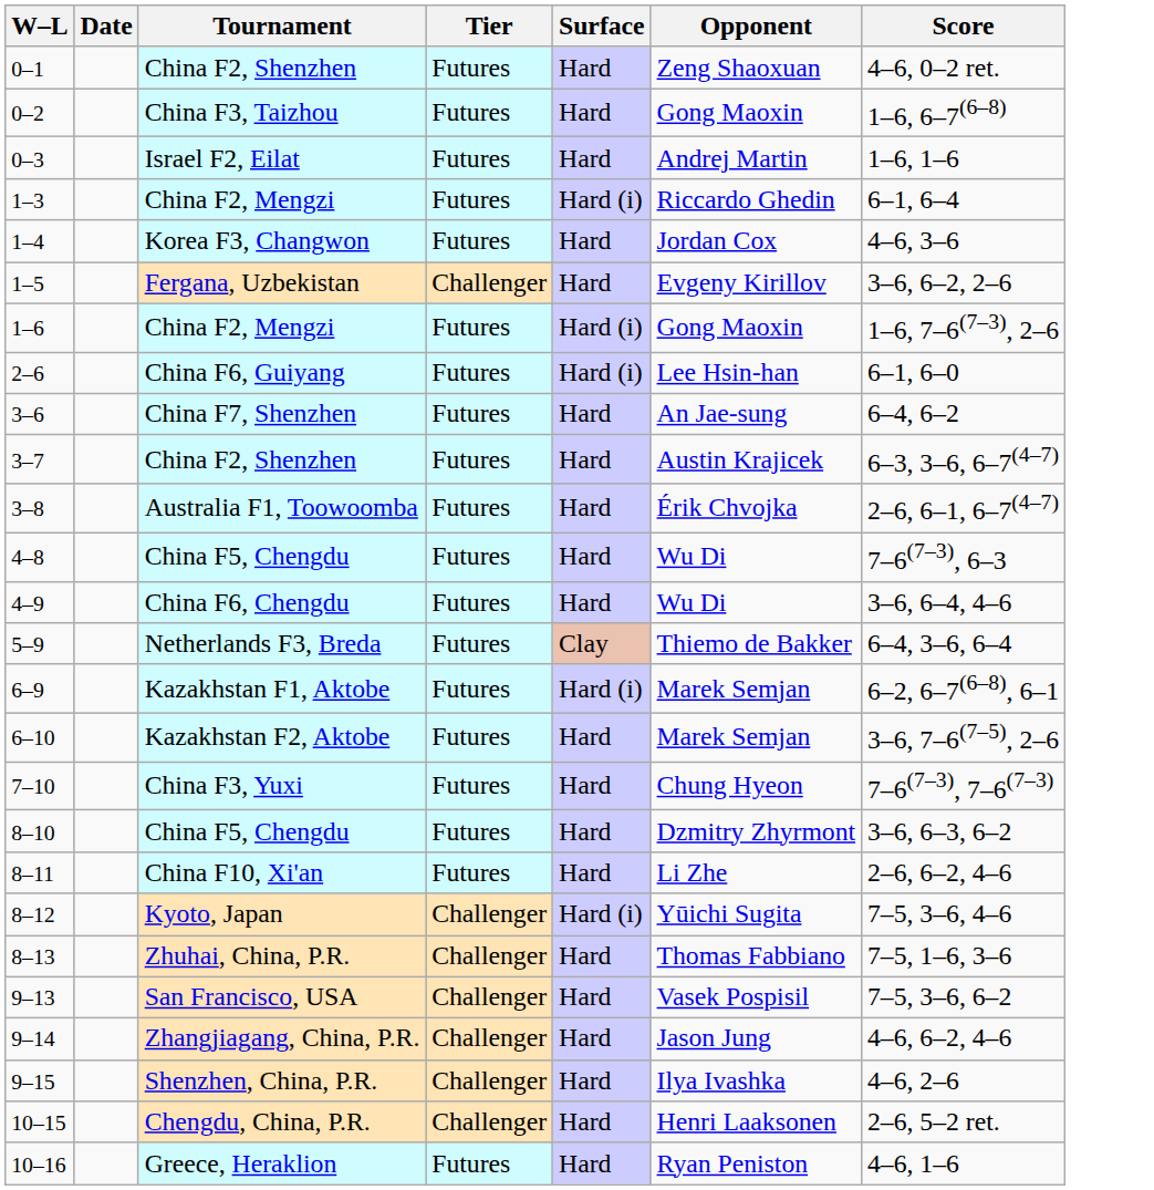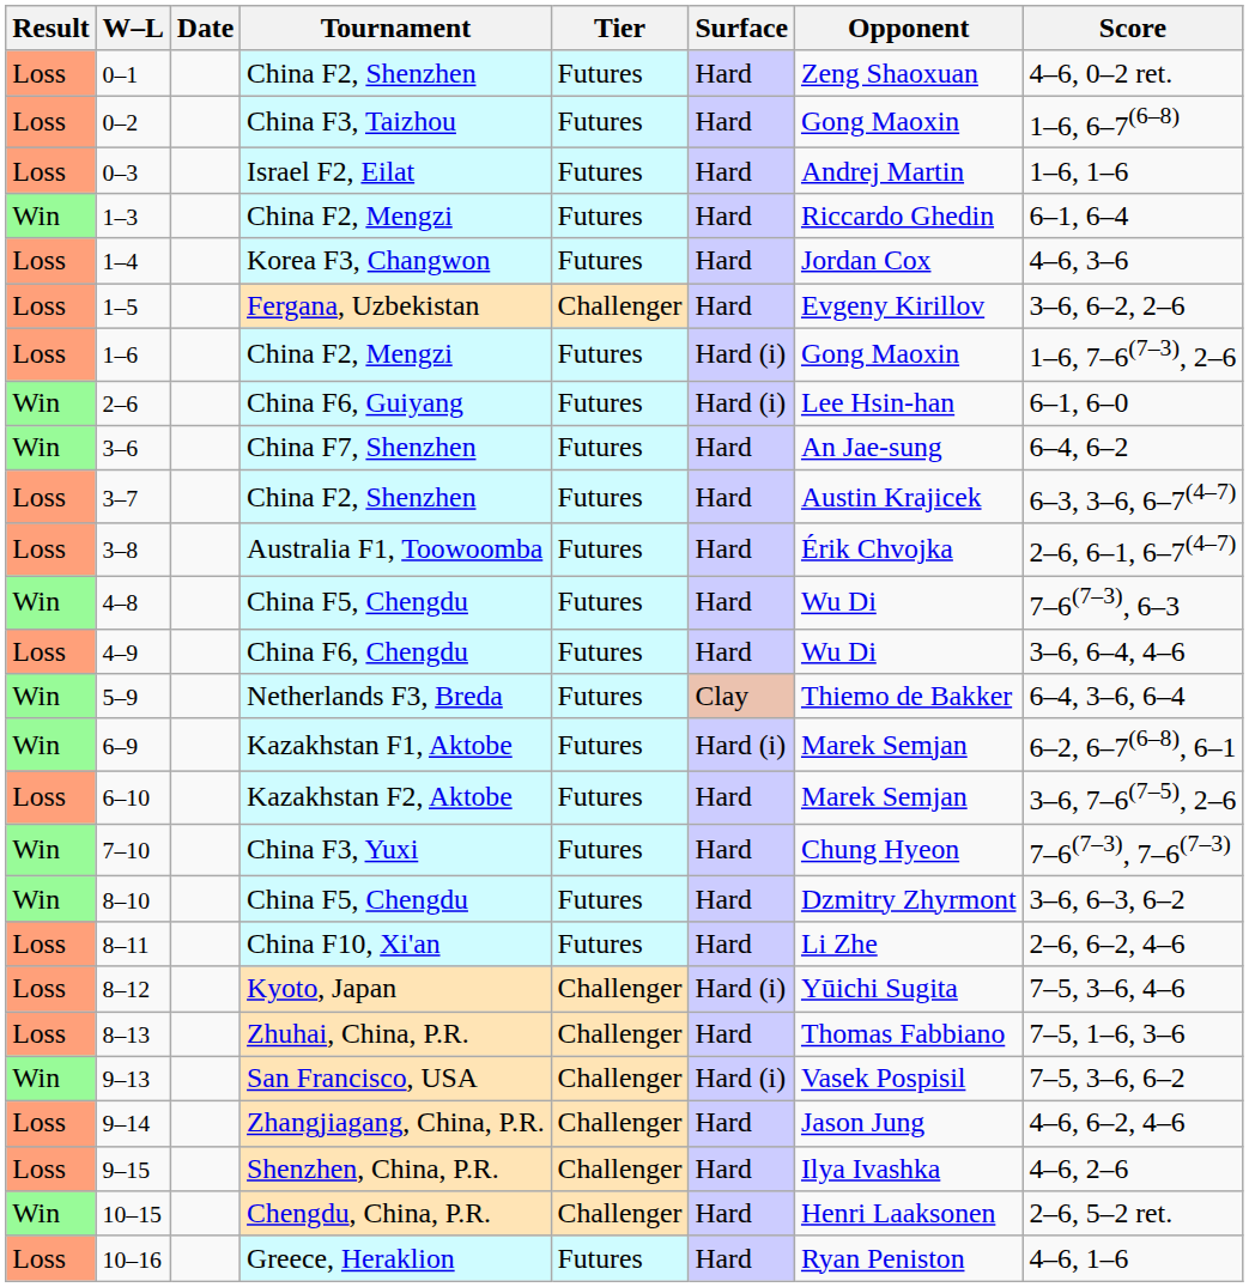 <table class="sortable wikitable">
 <tr>
+<th>Result</th>
 <th class="unsortable">W–L</th>
 <th>Date</th>
 <th>Tournament</th>
 <th>Tier</th>
 <th>Surface</th>
 <th>Opponent</th>
 <th class="unsortable">Score</th>
 </tr>
 <tr>
+<td bgcolor=FFA07A>Loss</td>
 <td><small>0–1</small></td>
 <td></td>
 <td style="background:#cffcff;">China F2, <a href='#'>Shenzhen</a></td>
 <td style="background:#cffcff;">Futures</td>
 <td bgcolor=CCCCFF>Hard</td>
 <td> <a href='#'>Zeng Shaoxuan</a></td>
 <td>4–6, 0–2 ret.</td>
 </tr>
 <tr>
+<td bgcolor=ffa07a>Loss</td>
 <td><small>0–2</small></td>
 <td></td>
 <td style="background:#cffcff;">China F3, <a href='#'>Taizhou</a></td>
 <td style="background:#cffcff;">Futures</td>
 <td bgcolor=CCCCFF>Hard</td>
 <td> <a href='#'>Gong Maoxin</a></td>
 <td>1–6, 6–7<sup>(6–8)</sup></td>
 </tr>
 <tr>
+<td bgcolor=FFA07A>Loss</td>
 <td><small>0–3</small></td>
 <td></td>
 <td style="background:#cffcff;">Israel F2, <a href='#'>Eilat</a></td>
 <td style="background:#cffcff;">Futures</td>
 <td bgcolor=CCCCFF>Hard</td>
 <td> <a href='#'>Andrej Martin</a></td>
 <td>1–6, 1–6</td>
 </tr>
 <tr>
+<td bgcolor=98fb98>Win</td>
 <td><small>1–3</small></td>
 <td></td>
 <td style="background:#cffcff;">China F2, <a href='#'>Mengzi</a></td>
 <td style="background:#cffcff;">Futures</td>
-<td bgcolor=CCCCFF>Hard (i)</td>
+<td bgcolor=CCCCFF>Hard</td>
 <td> <a href='#'>Riccardo Ghedin</a></td>
 <td>6–1, 6–4</td>
 </tr>
 <tr>
+<td bgcolor=ffa07a>Loss</td>
 <td><small>1–4</small></td>
 <td></td>
 <td style="background:#cffcff;">Korea F3, <a href='#'>Changwon</a></td>
 <td style="background:#cffcff;">Futures</td>
 <td bgcolor=CCCCFF>Hard</td>
 <td> <a href='#'>Jordan Cox</a></td>
 <td>4–6, 3–6</td>
 </tr>
 <tr>
+<td bgcolor=ffa07a>Loss</td>
 <td><small>1–5</small></td>
 <td><a href='#'></a></td>
 <td style="background:moccasin;"><a href='#'>Fergana</a>, Uzbekistan</td>
 <td style="background:moccasin;">Challenger</td>
 <td bgcolor=CCCCFF>Hard</td>
 <td> <a href='#'>Evgeny Kirillov</a></td>
 <td>3–6, 6–2, 2–6</td>
 </tr>
 <tr>
+<td bgcolor=ffa07a>Loss</td>
 <td><small>1–6</small></td>
 <td></td>
 <td style="background:#cffcff;">China F2, <a href='#'>Mengzi</a></td>
 <td style="background:#cffcff;">Futures</td>
 <td bgcolor=CCCCFF>Hard (i)</td>
 <td> <a href='#'>Gong Maoxin</a></td>
 <td>1–6, 7–6<sup>(7–3)</sup>, 2–6</td>
 </tr>
 <tr>
+<td bgcolor=98fb98>Win</td>
 <td><small>2–6</small></td>
 <td></td>
 <td style="background:#cffcff;">China F6, <a href='#'>Guiyang</a></td>
 <td style="background:#cffcff;">Futures</td>
 <td bgcolor=CCCCFF>Hard (i)</td>
 <td> <a href='#'>Lee Hsin-han</a></td>
 <td>6–1, 6–0</td>
 </tr>
 <tr>
+<td bgcolor=98fb98>Win</td>
 <td><small>3–6</small></td>
 <td></td>
 <td style="background:#cffcff;">China F7, <a href='#'>Shenzhen</a></td>
 <td style="background:#cffcff;">Futures</td>
 <td bgcolor=CCCCFF>Hard</td>
 <td> <a href='#'>An Jae-sung</a></td>
 <td>6–4, 6–2</td>
 </tr>
 <tr>
+<td bgcolor=ffa07a>Loss</td>
 <td><small>3–7</small></td>
 <td></td>
 <td style="background:#cffcff;">China F2, <a href='#'>Shenzhen</a></td>
 <td style="background:#cffcff;">Futures</td>
 <td bgcolor=CCCCFF>Hard</td>
 <td> <a href='#'>Austin Krajicek</a></td>
 <td>6–3, 3–6, 6–7<sup>(4–7)</sup></td>
 </tr>
 <tr>
+<td bgcolor=ffa07a>Loss</td>
 <td><small>3–8</small></td>
 <td></td>
 <td style="background:#cffcff;">Australia F1, <a href='#'>Toowoomba</a></td>
 <td style="background:#cffcff;">Futures</td>
 <td bgcolor=CCCCFF>Hard</td>
 <td> <a href='#'>Érik Chvojka</a></td>
 <td>2–6, 6–1, 6–7<sup>(4–7)</sup></td>
 </tr>
 <tr>
+<td bgcolor=98fb98>Win</td>
 <td><small>4–8</small></td>
 <td></td>
 <td style="background:#cffcff;">China F5, <a href='#'>Chengdu</a></td>
 <td style="background:#cffcff;">Futures</td>
 <td bgcolor=CCCCFF>Hard</td>
 <td> <a href='#'>Wu Di</a></td>
 <td>7–6<sup>(7–3)</sup>, 6–3</td>
 </tr>
 <tr>
+<td bgcolor=ffa07a>Loss</td>
 <td><small>4–9</small></td>
 <td></td>
 <td style="background:#cffcff;">China F6, <a href='#'>Chengdu</a></td>
 <td style="background:#cffcff;">Futures</td>
 <td bgcolor=CCCCFF>Hard</td>
 <td> <a href='#'>Wu Di</a></td>
 <td>3–6, 6–4, 4–6</td>
 </tr>
 <tr>
+<td bgcolor=98fb98>Win</td>
 <td><small>5–9</small></td>
 <td></td>
 <td style="background:#cffcff;">Netherlands F3, <a href='#'>Breda</a></td>
 <td style="background:#cffcff;">Futures</td>
 <td bgcolor=EBC2AF>Clay</td>
 <td> <a href='#'>Thiemo de Bakker</a></td>
 <td>6–4, 3–6, 6–4</td>
 </tr>
 <tr>
+<td bgcolor=98fb98>Win</td>
 <td><small>6–9</small></td>
 <td></td>
 <td style="background:#cffcff;">Kazakhstan F1, <a href='#'>Aktobe</a></td>
 <td style="background:#cffcff;">Futures</td>
 <td bgcolor=CCCCFF>Hard (i)</td>
 <td> <a href='#'>Marek Semjan</a></td>
 <td>6–2, 6–7<sup>(6–8)</sup>, 6–1</td>
 </tr>
 <tr>
+<td bgcolor=ffa07a>Loss</td>
 <td><small>6–10</small></td>
 <td></td>
 <td style="background:#cffcff;">Kazakhstan F2, <a href='#'>Aktobe</a></td>
 <td style="background:#cffcff;">Futures</td>
 <td bgcolor=CCCCFF>Hard</td>
 <td> <a href='#'>Marek Semjan</a></td>
 <td>3–6, 7–6<sup>(7–5)</sup>, 2–6</td>
 </tr>
 <tr>
+<td bgcolor=98fb98>Win</td>
 <td><small>7–10</small></td>
 <td></td>
 <td style="background:#cffcff;">China F3, <a href='#'>Yuxi</a></td>
 <td style="background:#cffcff;">Futures</td>
 <td bgcolor=CCCCFF>Hard</td>
 <td> <a href='#'>Chung Hyeon</a></td>
 <td>7–6<sup>(7–3)</sup>, 7–6<sup>(7–3)</sup></td>
 </tr>
 <tr>
+<td bgcolor=98fb98>Win</td>
 <td><small>8–10</small></td>
 <td></td>
 <td style="background:#cffcff;">China F5, <a href='#'>Chengdu</a></td>
 <td style="background:#cffcff;">Futures</td>
 <td bgcolor=CCCCFF>Hard</td>
 <td> <a href='#'>Dzmitry Zhyrmont</a></td>
 <td>3–6, 6–3, 6–2</td>
 </tr>
 <tr>
+<td bgcolor=ffa07a>Loss</td>
 <td><small>8–11</small></td>
 <td></td>
 <td style="background:#cffcff;">China F10, <a href='#'>Xi'an</a></td>
 <td style="background:#cffcff;">Futures</td>
 <td bgcolor=CCCCFF>Hard</td>
 <td> <a href='#'>Li Zhe</a></td>
 <td>2–6, 6–2, 4–6</td>
 </tr>
 <tr>
+<td bgcolor=ffa07a>Loss</td>
 <td><small>8–12</small></td>
 <td><a href='#'></a></td>
 <td style="background:moccasin;"><a href='#'>Kyoto</a>, Japan</td>
 <td style="background:moccasin;">Challenger</td>
 <td bgcolor=CCCCFF>Hard (i)</td>
 <td> <a href='#'>Yūichi Sugita</a></td>
 <td>7–5, 3–6, 4–6</td>
 </tr>
 <tr>
+<td bgcolor=ffa07a>Loss</td>
 <td><small>8–13</small></td>
 <td><a href='#'></a></td>
 <td style="background:moccasin;"><a href='#'>Zhuhai</a>, China, P.R.</td>
 <td style="background:moccasin;">Challenger</td>
 <td bgcolor=CCCCFF>Hard</td>
 <td> <a href='#'>Thomas Fabbiano</a></td>
 <td>7–5, 1–6, 3–6</td>
 </tr>
 <tr>
+<td bgcolor=98fb98>Win</td>
 <td><small>9–13</small></td>
 <td><a href='#'></a></td>
 <td style="background:moccasin;"><a href='#'>San Francisco</a>, USA</td>
 <td style="background:moccasin;">Challenger</td>
-<td bgcolor=CCCCFF>Hard</td>
+<td bgcolor=CCCCFF>Hard (i)</td>
 <td> <a href='#'>Vasek Pospisil</a></td>
 <td>7–5, 3–6, 6–2</td>
 </tr>
 <tr>
+<td bgcolor=ffa07a>Loss</td>
 <td><small>9–14</small></td>
 <td><a href='#'></a></td>
 <td style="background:moccasin;"><a href='#'>Zhangjiagang</a>, China, P.R.</td>
 <td style="background:moccasin;">Challenger</td>
 <td bgcolor=CCCCFF>Hard</td>
 <td> <a href='#'>Jason Jung</a></td>
 <td>4–6, 6–2, 4–6</td>
 </tr>
 <tr>
+<td bgcolor=ffa07a>Loss</td>
 <td><small>9–15</small></td>
 <td><a href='#'></a></td>
 <td style="background:moccasin;"><a href='#'>Shenzhen</a>, China, P.R.</td>
 <td style="background:moccasin;">Challenger</td>
 <td bgcolor=CCCCFF>Hard</td>
 <td> <a href='#'>Ilya Ivashka</a></td>
 <td>4–6, 2–6</td>
 </tr>
 <tr>
+<td bgcolor=98fb98>Win</td>
 <td><small>10–15</small></td>
 <td><a href='#'></a></td>
 <td style="background:moccasin;"><a href='#'>Chengdu</a>, China, P.R.</td>
 <td style="background:moccasin;">Challenger</td>
 <td bgcolor=CCCCFF>Hard</td>
 <td> <a href='#'>Henri Laaksonen</a></td>
 <td>2–6, 5–2 ret.</td>
 </tr>
 <tr>
+<td bgcolor=ffa07a>Loss</td>
 <td><small>10–16</small></td>
 <td></td>
 <td style="background:#cffcff;">Greece, <a href='#'>Heraklion</a></td>
 <td style="background:#cffcff;">Futures</td>
 <td bgcolor=CCCCFF>Hard</td>
 <td> <a href='#'>Ryan Peniston</a></td>
 <td>4–6, 1–6</td>
 </tr>
 </table>
